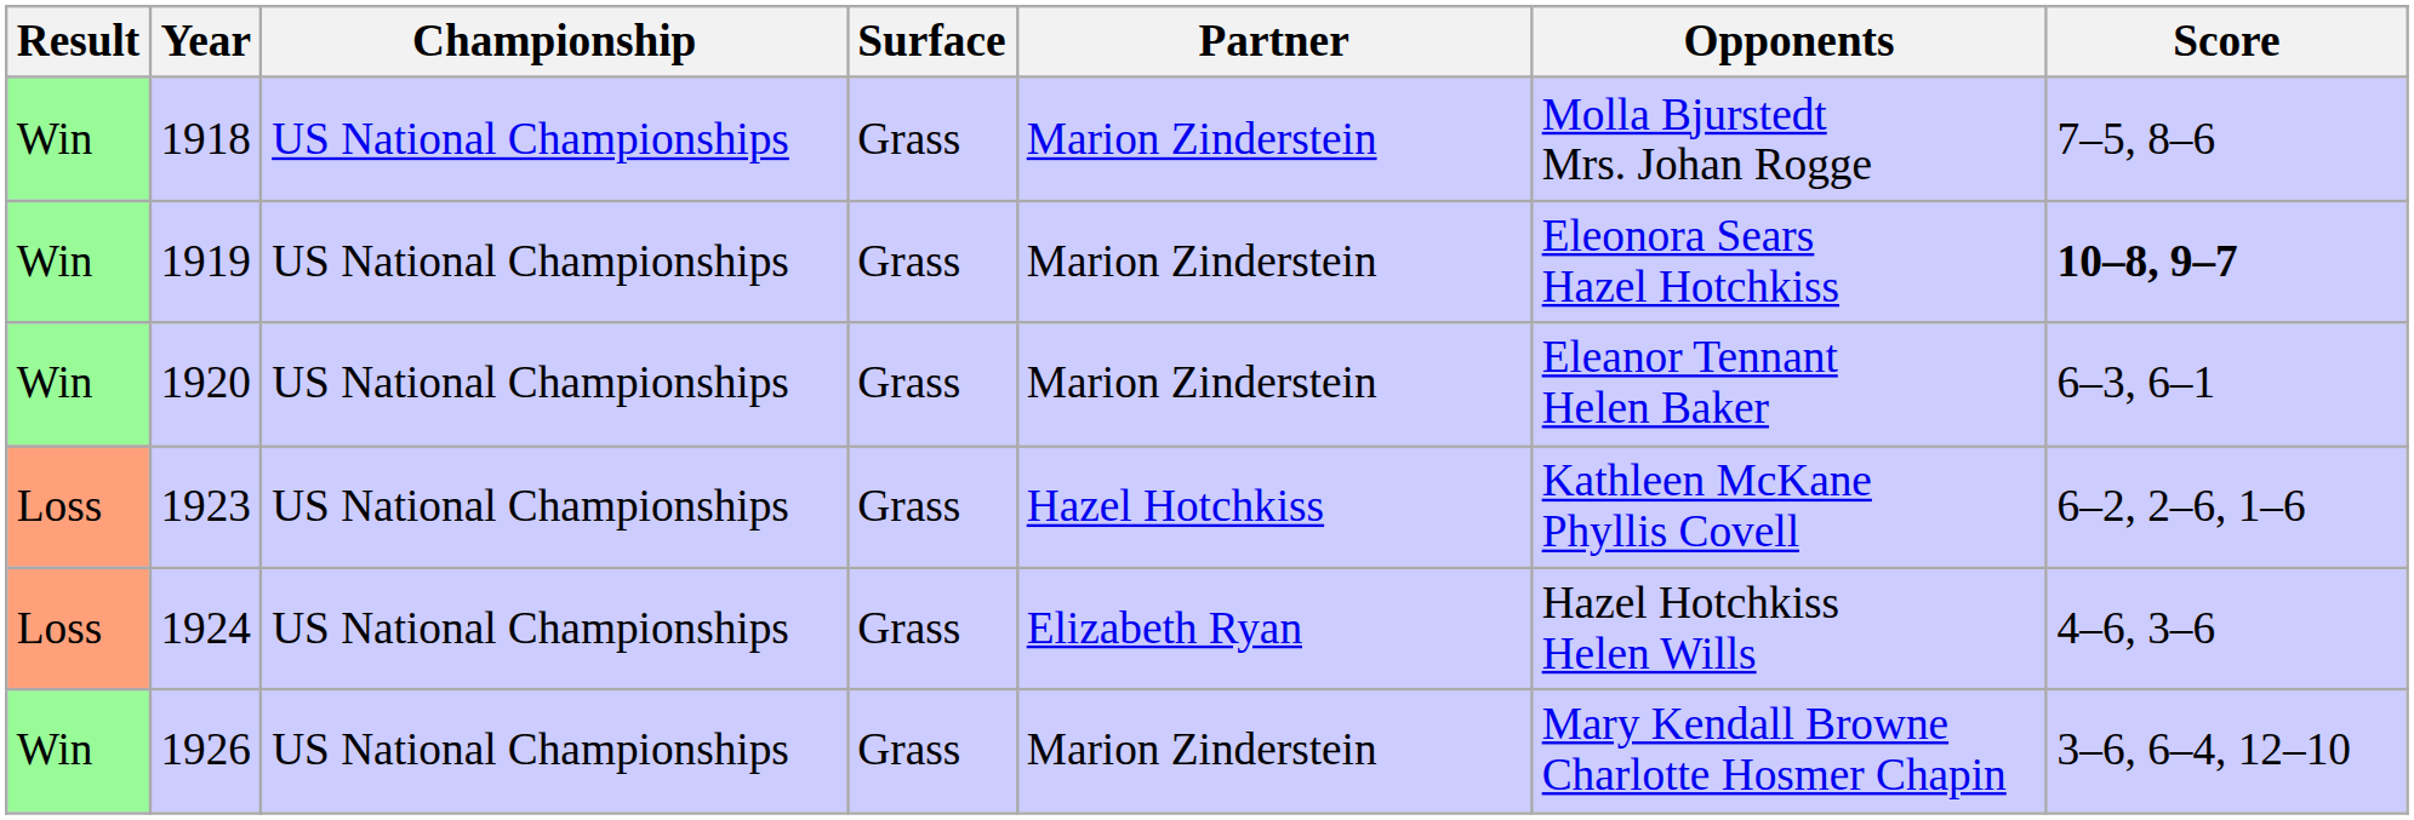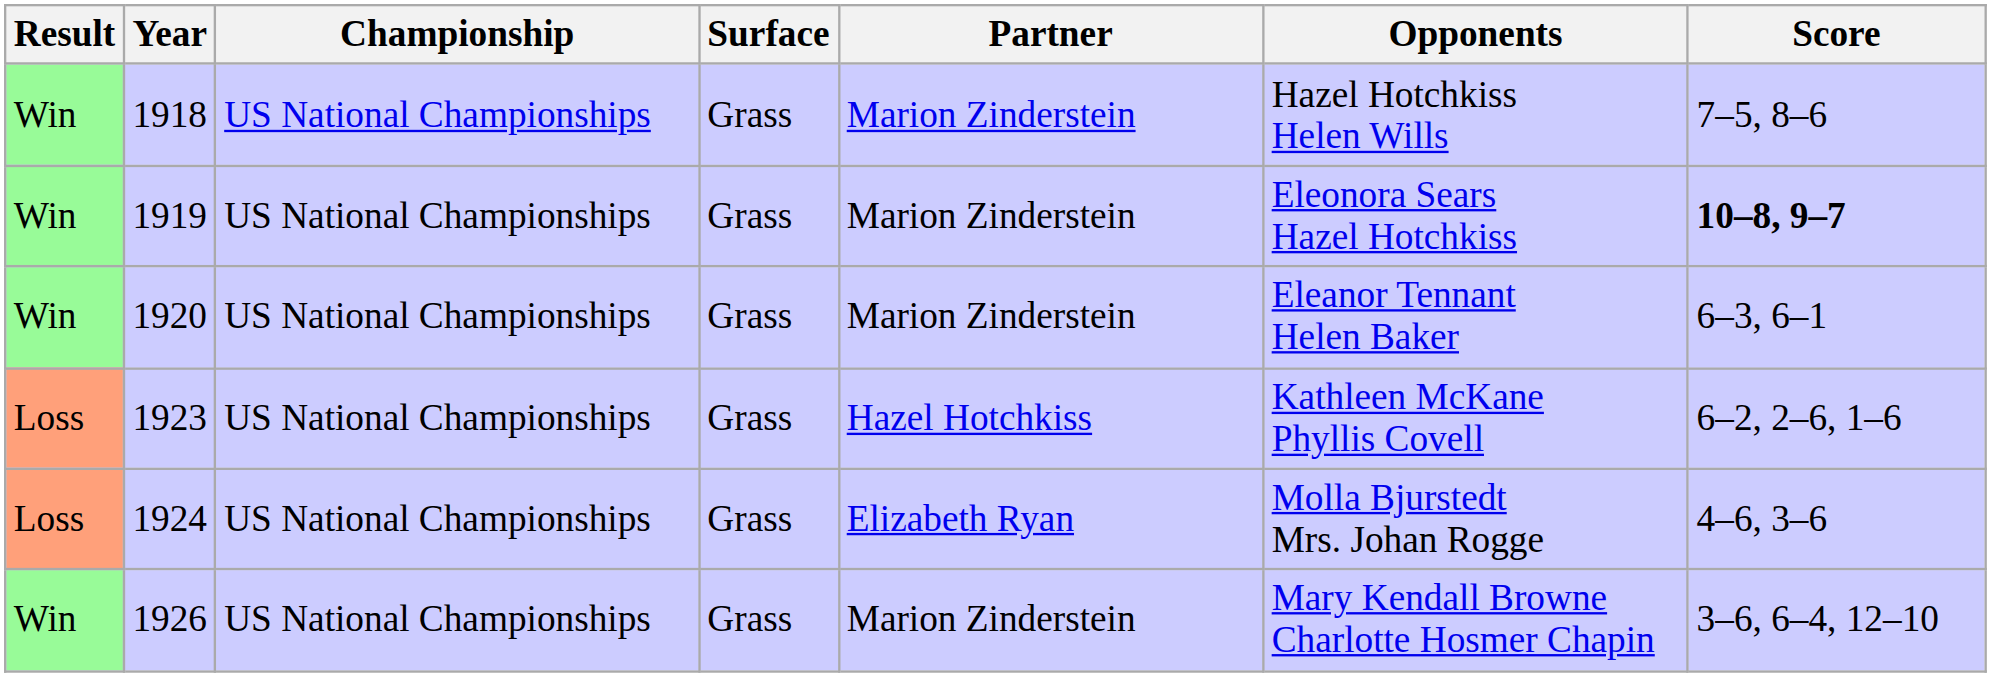 <table class="sortable wikitable">
 <tr>
 <th style="width:40px">Result</th>
 <th style="width:30px">Year</th>
 <th style="width:200px">Championship</th>
 <th style="width:50px">Surface</th>
 <th style="width:175px">Partner</th>
 <th style="width:175px">Opponents</th>
 <th style="width:120px" class="unsortable">Score</th>
 </tr>
 <tr style="background:#ccf;">
 <td style="background:#98fb98;">Win</td>
 <td>1918</td>
 <td><a href='#'>US National Championships</a></td>
 <td>Grass</td>
 <td> <a href='#'>Marion Zinderstein</a></td>
-<td> <a href='#'>Molla Bjurstedt</a><br>  Mrs. Johan Rogge</td>
+<td> Hazel Hotchkiss<br>  <a href='#'>Helen Wills</a></td>
 <td>7–5, 8–6</td>
 </tr>
 <tr style="background:#ccf;">
 <td style="background:#98fb98;">Win</td>
 <td>1919</td>
 <td>US National Championships</td>
 <td>Grass</td>
 <td> Marion Zinderstein</td>
 <td> <a href='#'>Eleonora Sears</a><br>  <a href='#'>Hazel Hotchkiss</a></td>
 <td><strong>10–8, 9–7</strong></td>
 </tr>
 <tr style="background:#ccf;">
 <td style="background:#98fb98;">Win</td>
 <td>1920</td>
 <td>US National Championships</td>
 <td>Grass</td>
 <td> Marion Zinderstein</td>
 <td> <a href='#'>Eleanor Tennant</a> <br>  <a href='#'>Helen Baker</a></td>
 <td>6–3, 6–1</td>
 </tr>
 <tr style="background:#ccf;">
 <td style="background:#ffa07a;">Loss</td>
 <td>1923</td>
 <td>US National Championships</td>
 <td>Grass</td>
 <td> <a href='#'>Hazel Hotchkiss</a></td>
 <td> <a href='#'>Kathleen McKane</a><br>  <a href='#'>Phyllis Covell</a></td>
 <td>6–2, 2–6, 1–6</td>
 </tr>
 <tr style="background:#ccf;">
 <td style="background:#ffa07a;">Loss</td>
 <td>1924</td>
 <td>US National Championships</td>
 <td>Grass</td>
 <td> <a href='#'>Elizabeth Ryan</a></td>
-<td> Hazel Hotchkiss<br>  <a href='#'>Helen Wills</a></td>
+<td> <a href='#'>Molla Bjurstedt</a><br>  Mrs. Johan Rogge</td>
 <td>4–6, 3–6</td>
 </tr>
 <tr style="background:#ccf;">
 <td style="background:#98fb98;">Win</td>
 <td>1926</td>
 <td>US National Championships</td>
 <td>Grass</td>
 <td> Marion Zinderstein</td>
 <td> <a href='#'>Mary Kendall Browne</a><br>  <a href='#'>Charlotte Hosmer Chapin</a></td>
 <td>3–6, 6–4, 12–10</td>
 </tr>
 </table>
